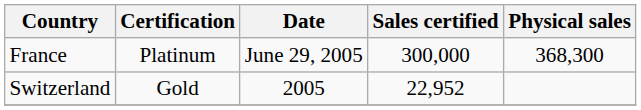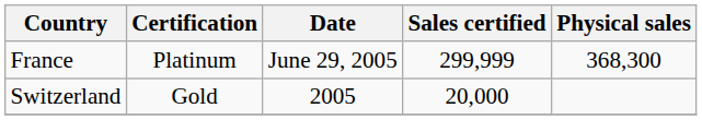 <table class="wikitable sortable">
 <tr>
 <th bgcolor="#ebf5ff">Country</th>
 <th bgcolor="#ebf5ff">Certification</th>
 <th bgcolor="#ebf5ff">Date</th>
 <th bgcolor="#ebf5ff">Sales certified</th>
 <th bgcolor="#ebf5ff">Physical sales</th>
 </tr>
 <tr>
 <td>France</td>
 <td align="center">Platinum</td>
 <td align="center">June 29, 2005</td>
-<td align="center">300,000</td>
+<td align="center">299,999</td>
 <td align="center">368,300</td>
 </tr>
 <tr>
 <td>Switzerland</td>
 <td align="center">Gold</td>
 <td align="center">2005</td>
-<td align="center">22,952</td>
+<td align="center">20,000</td>
 <td align="center"></td>
 </tr>
 <tr>
 </tr>
 </table>
